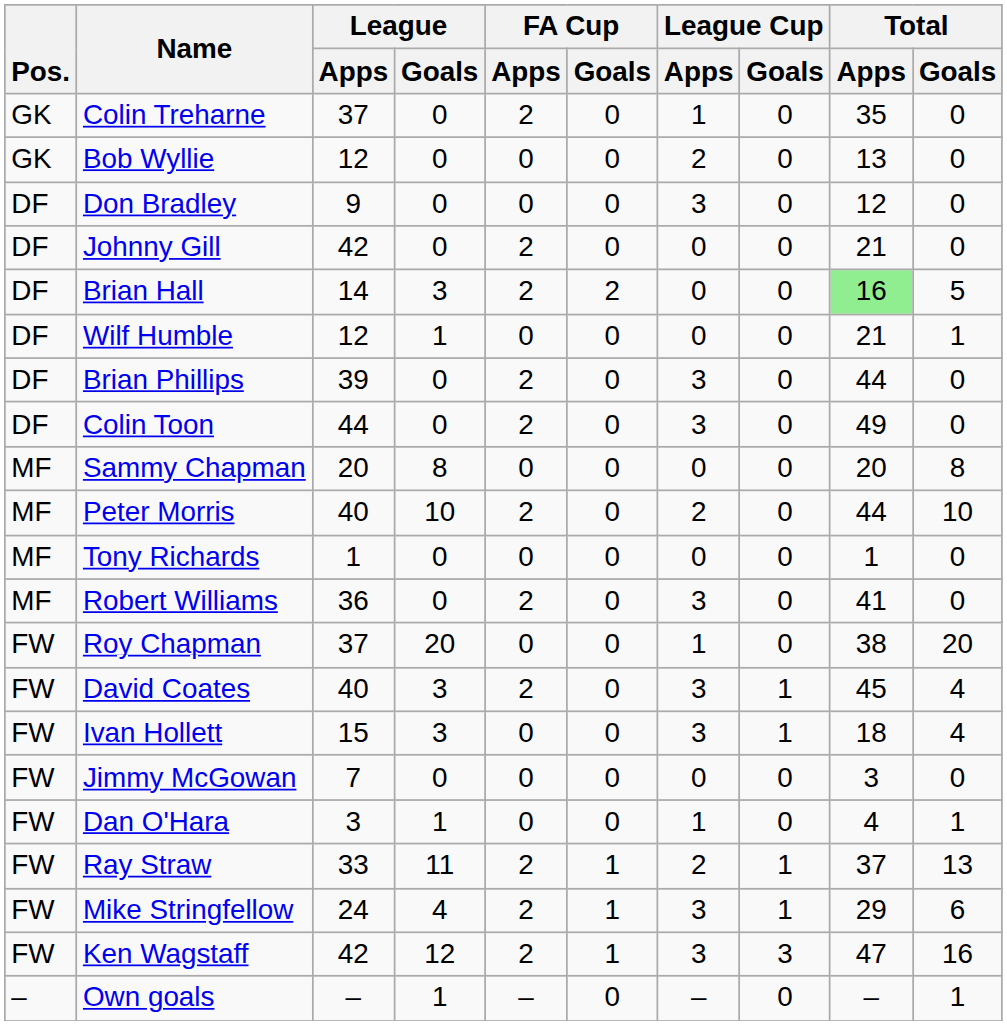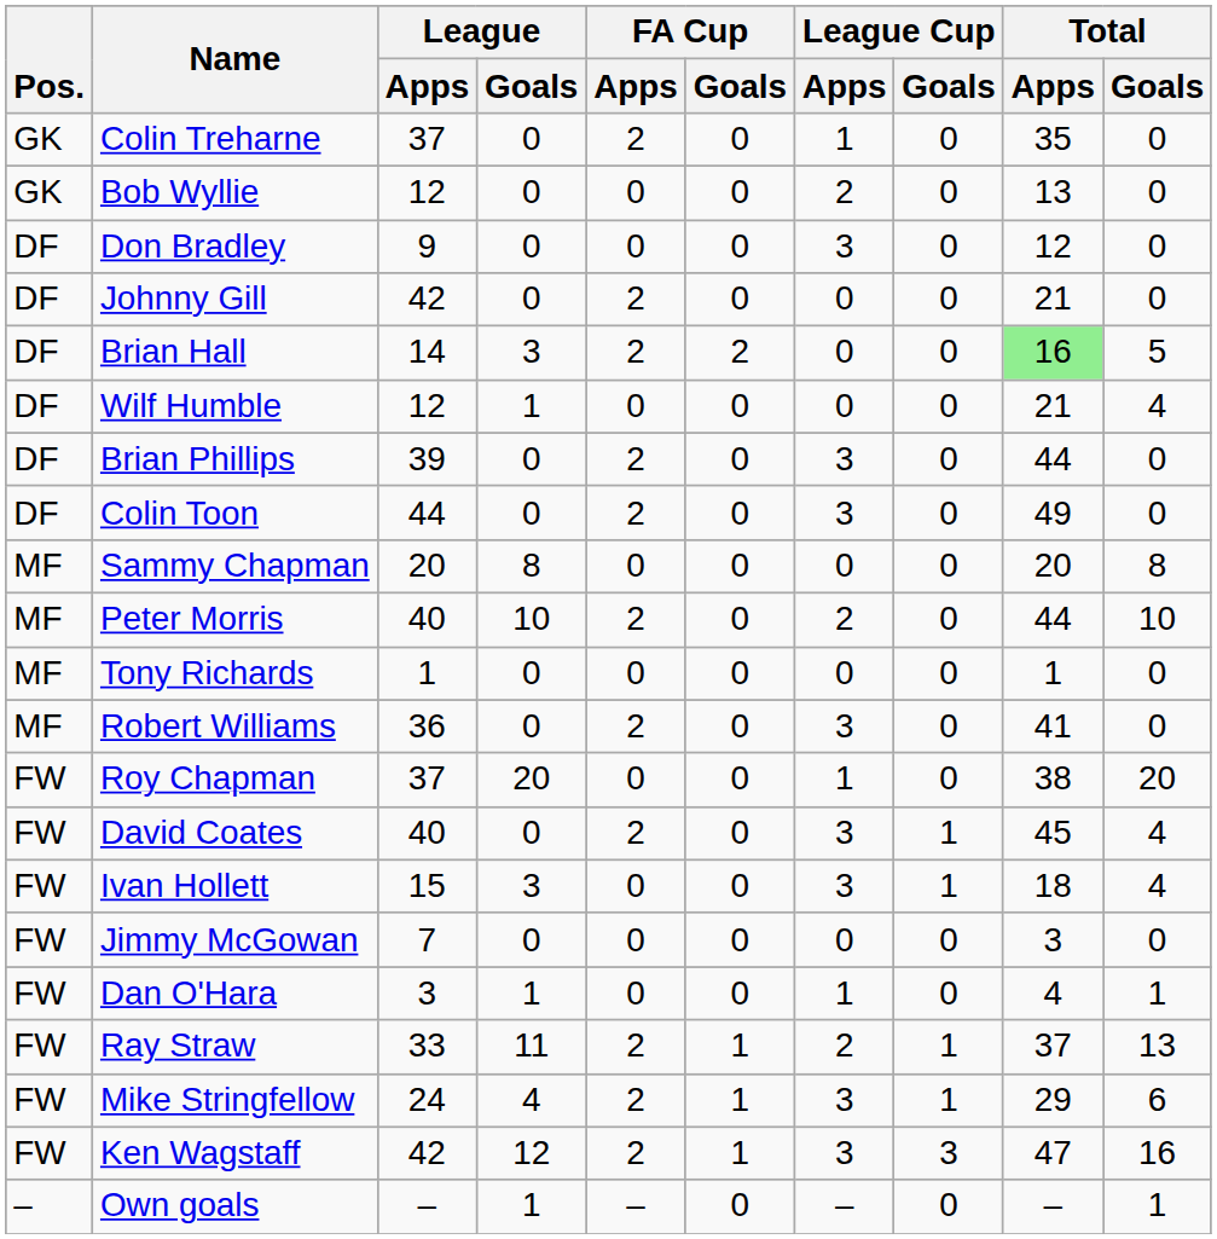 <table class="wikitable" style="text-align:center">
 <tr>
 <th rowspan="2" valign="bottom">Pos.</th>
 <th rowspan="2">Name</th>
 <th colspan="2" width="85">League</th>
 <th colspan="2" width="85">FA Cup</th>
 <th colspan="2" width="85">League Cup</th>
 <th colspan="2" width="85">Total</th>
 </tr>
 <tr>
 <th>Apps</th>
 <th>Goals</th>
 <th>Apps</th>
 <th>Goals</th>
 <th>Apps</th>
 <th>Goals</th>
 <th>Apps</th>
 <th>Goals</th>
 </tr>
 <tr>
 <td align="left">GK</td>
 <td align="left"> <a href='#'>Colin Treharne</a></td>
 <td>37</td>
 <td>0</td>
 <td>2</td>
 <td>0</td>
 <td>1</td>
 <td>0</td>
 <td>35</td>
 <td>0</td>
 </tr>
 <tr>
 <td align="left">GK</td>
 <td align="left"> <a href='#'>Bob Wyllie</a></td>
 <td>12</td>
 <td>0</td>
 <td>0</td>
 <td>0</td>
 <td>2</td>
 <td>0</td>
 <td>13</td>
 <td>0</td>
 </tr>
 <tr>
 <td align="left">DF</td>
 <td align="left"> <a href='#'>Don Bradley</a></td>
 <td>9</td>
 <td>0</td>
 <td>0</td>
 <td>0</td>
 <td>3</td>
 <td>0</td>
 <td>12</td>
 <td>0</td>
 </tr>
 <tr>
 <td align="left">DF</td>
 <td align="left"> <a href='#'>Johnny Gill</a></td>
 <td>42</td>
 <td>0</td>
 <td>2</td>
 <td>0</td>
 <td>0</td>
 <td>0</td>
 <td>21</td>
 <td>0</td>
 </tr>
 <tr>
 <td align="left">DF</td>
 <td align="left"> <a href='#'>Brian Hall</a></td>
 <td>14</td>
 <td>3</td>
 <td>2</td>
 <td>2</td>
 <td>0</td>
 <td>0</td>
 <td style="background: lightgreen;">16</td>
 <td>5</td>
 </tr>
 <tr>
 <td align="left">DF</td>
 <td align="left"> <a href='#'>Wilf Humble</a></td>
 <td>12</td>
 <td>1</td>
 <td>0</td>
 <td>0</td>
 <td>0</td>
 <td>0</td>
 <td>21</td>
-<td>1</td>
+<td>4</td>
 </tr>
 <tr>
 <td align="left">DF</td>
 <td align="left"> <a href='#'>Brian Phillips</a></td>
 <td>39</td>
 <td>0</td>
 <td>2</td>
 <td>0</td>
 <td>3</td>
 <td>0</td>
 <td>44</td>
 <td>0</td>
 </tr>
 <tr>
 <td align="left">DF</td>
 <td align="left"> <a href='#'>Colin Toon</a></td>
 <td>44</td>
 <td>0</td>
 <td>2</td>
 <td>0</td>
 <td>3</td>
 <td>0</td>
 <td>49</td>
 <td>0</td>
 </tr>
 <tr>
 <td align="left">MF</td>
 <td align="left"> <a href='#'>Sammy Chapman</a></td>
 <td>20</td>
 <td>8</td>
 <td>0</td>
 <td>0</td>
 <td>0</td>
 <td>0</td>
 <td>20</td>
 <td>8</td>
 </tr>
 <tr>
 <td align="left">MF</td>
 <td align="left"> <a href='#'>Peter Morris</a></td>
 <td>40</td>
 <td>10</td>
 <td>2</td>
 <td>0</td>
 <td>2</td>
 <td>0</td>
 <td>44</td>
 <td>10</td>
 </tr>
 <tr>
 <td align="left">MF</td>
 <td align="left"> <a href='#'>Tony Richards</a></td>
 <td>1</td>
 <td>0</td>
 <td>0</td>
 <td>0</td>
 <td>0</td>
 <td>0</td>
 <td>1</td>
 <td>0</td>
 </tr>
 <tr>
 <td align="left">MF</td>
 <td align="left"> <a href='#'>Robert Williams</a></td>
 <td>36</td>
 <td>0</td>
 <td>2</td>
 <td>0</td>
 <td>3</td>
 <td>0</td>
 <td>41</td>
 <td>0</td>
 </tr>
 <tr>
 <td align="left">FW</td>
 <td align="left"> <a href='#'>Roy Chapman</a></td>
 <td>37</td>
 <td>20</td>
 <td>0</td>
 <td>0</td>
 <td>1</td>
 <td>0</td>
 <td>38</td>
 <td>20</td>
 </tr>
 <tr>
 <td align="left">FW</td>
 <td align="left"> <a href='#'>David Coates</a></td>
 <td>40</td>
-<td>3</td>
+<td>0</td>
 <td>2</td>
 <td>0</td>
 <td>3</td>
 <td>1</td>
 <td>45</td>
 <td>4</td>
 </tr>
 <tr>
 <td align="left">FW</td>
 <td align="left"> <a href='#'>Ivan Hollett</a></td>
 <td>15</td>
 <td>3</td>
 <td>0</td>
 <td>0</td>
 <td>3</td>
 <td>1</td>
 <td>18</td>
 <td>4</td>
 </tr>
 <tr>
 <td align="left">FW</td>
 <td align="left"> <a href='#'>Jimmy McGowan</a></td>
 <td>7</td>
 <td>0</td>
 <td>0</td>
 <td>0</td>
 <td>0</td>
 <td>0</td>
 <td>3</td>
 <td>0</td>
 </tr>
 <tr>
 <td align="left">FW</td>
 <td align="left"> <a href='#'>Dan O'Hara</a></td>
 <td>3</td>
 <td>1</td>
 <td>0</td>
 <td>0</td>
 <td>1</td>
 <td>0</td>
 <td>4</td>
 <td>1</td>
 </tr>
 <tr>
 <td align="left">FW</td>
 <td align="left"> <a href='#'>Ray Straw</a></td>
 <td>33</td>
 <td>11</td>
 <td>2</td>
 <td>1</td>
 <td>2</td>
 <td>1</td>
 <td>37</td>
 <td>13</td>
 </tr>
 <tr>
 <td align="left">FW</td>
 <td align="left"> <a href='#'>Mike Stringfellow</a></td>
 <td>24</td>
 <td>4</td>
 <td>2</td>
 <td>1</td>
 <td>3</td>
 <td>1</td>
 <td>29</td>
 <td>6</td>
 </tr>
 <tr>
 <td align="left">FW</td>
 <td align="left"> <a href='#'>Ken Wagstaff</a></td>
 <td>42</td>
 <td>12</td>
 <td>2</td>
 <td>1</td>
 <td>3</td>
 <td>3</td>
 <td>47</td>
 <td>16</td>
 </tr>
 <tr>
 <td align="left">–</td>
 <td align="left"><a href='#'>Own goals</a></td>
 <td>–</td>
 <td>1</td>
 <td>–</td>
 <td>0</td>
 <td>–</td>
 <td>0</td>
 <td>–</td>
 <td>1</td>
 </tr>
 </table>
